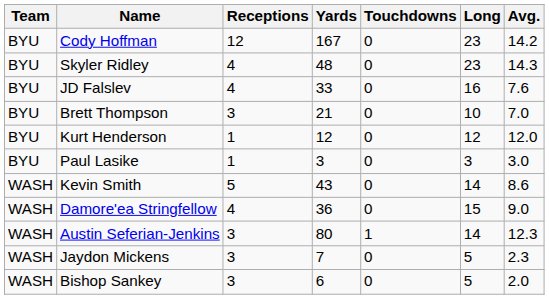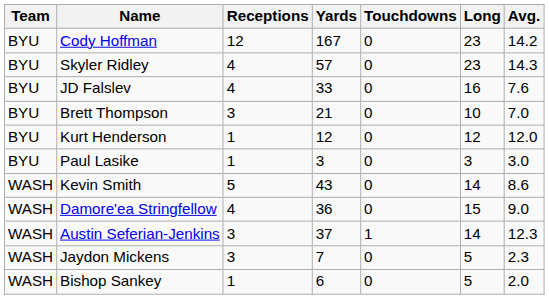 <table class="wikitable sortable">
 <tr>
 <th>Team</th>
 <th>Name</th>
 <th>Receptions</th>
 <th>Yards</th>
 <th>Touchdowns</th>
 <th>Long</th>
 <th>Avg.</th>
 </tr>
 <tr>
 <td>BYU</td>
 <td><a href='#'>Cody Hoffman</a></td>
 <td>12</td>
 <td>167</td>
 <td>0</td>
 <td>23</td>
 <td>14.2</td>
 </tr>
 <tr>
 <td>BYU</td>
 <td>Skyler Ridley</td>
 <td>4</td>
-<td>48</td>
+<td>57</td>
 <td>0</td>
 <td>23</td>
 <td>14.3</td>
 </tr>
 <tr>
 <td>BYU</td>
 <td>JD Falslev</td>
 <td>4</td>
 <td>33</td>
 <td>0</td>
 <td>16</td>
 <td>7.6</td>
 </tr>
 <tr>
 <td>BYU</td>
 <td>Brett Thompson</td>
 <td>3</td>
 <td>21</td>
 <td>0</td>
 <td>10</td>
 <td>7.0</td>
 </tr>
 <tr>
 <td>BYU</td>
 <td>Kurt Henderson</td>
 <td>1</td>
 <td>12</td>
 <td>0</td>
 <td>12</td>
 <td>12.0</td>
 </tr>
 <tr>
 <td>BYU</td>
 <td>Paul Lasike</td>
 <td>1</td>
 <td>3</td>
 <td>0</td>
 <td>3</td>
 <td>3.0</td>
 </tr>
 <tr>
 <td>WASH</td>
 <td>Kevin Smith</td>
 <td>5</td>
 <td>43</td>
 <td>0</td>
 <td>14</td>
 <td>8.6</td>
 </tr>
 <tr>
 <td>WASH</td>
 <td><a href='#'>Damore'ea Stringfellow</a></td>
 <td>4</td>
 <td>36</td>
 <td>0</td>
 <td>15</td>
 <td>9.0</td>
 </tr>
 <tr>
 <td>WASH</td>
 <td><a href='#'>Austin Seferian-Jenkins</a></td>
 <td>3</td>
-<td>80</td>
+<td>37</td>
 <td>1</td>
 <td>14</td>
 <td>12.3</td>
 </tr>
 <tr>
 <td>WASH</td>
 <td>Jaydon Mickens</td>
 <td>3</td>
 <td>7</td>
 <td>0</td>
 <td>5</td>
 <td>2.3</td>
 </tr>
 <tr>
 <td>WASH</td>
 <td>Bishop Sankey</td>
-<td>3</td>
+<td>1</td>
 <td>6</td>
 <td>0</td>
 <td>5</td>
 <td>2.0</td>
 </tr>
 </table>
